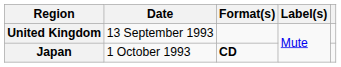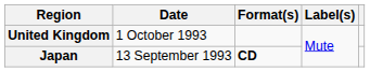 <table class="wikitable plainrowheaders">
 <tr>
 <th scope="col">Region</th>
 <th scope="col">Date</th>
 <th scope="col">Format(s)</th>
 <th scope="col">Label(s)</th>
 <th scope="col"></th>
 </tr>
 <tr>
 <th scope="row">United Kingdom</th>
-<td>13 September 1993</td>
+<td>1 October 1993</td>
 <td></td>
 <td rowspan="2"><a href='#'>Mute</a></td>
 <td></td>
 </tr>
 <tr>
 <th scope="row">Japan</th>
-<td>1 October 1993</td>
+<td>13 September 1993</td>
 <td><strong>CD</strong></td>
 <td></td>
 </tr>
 </table>
